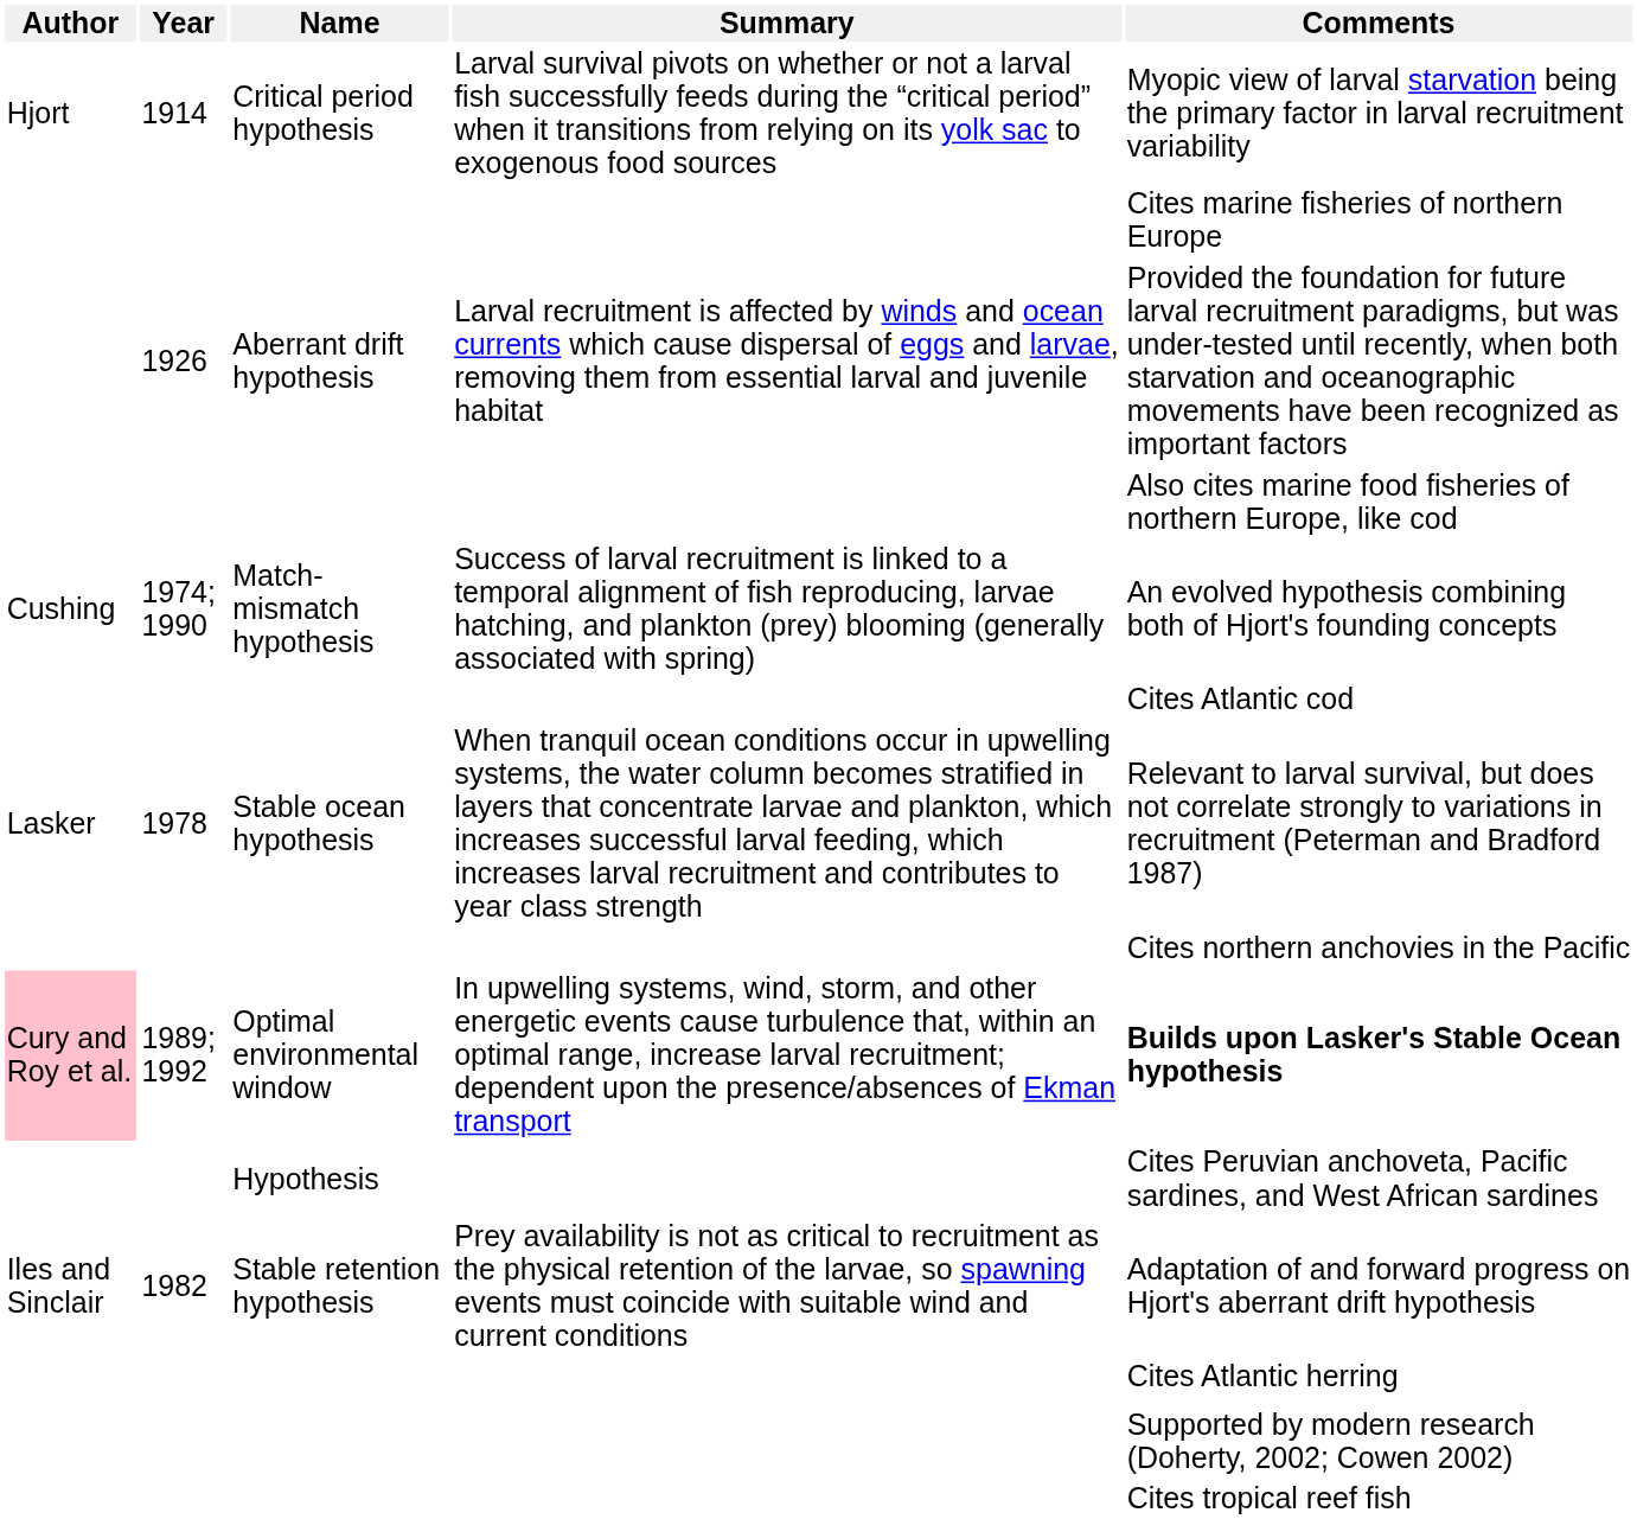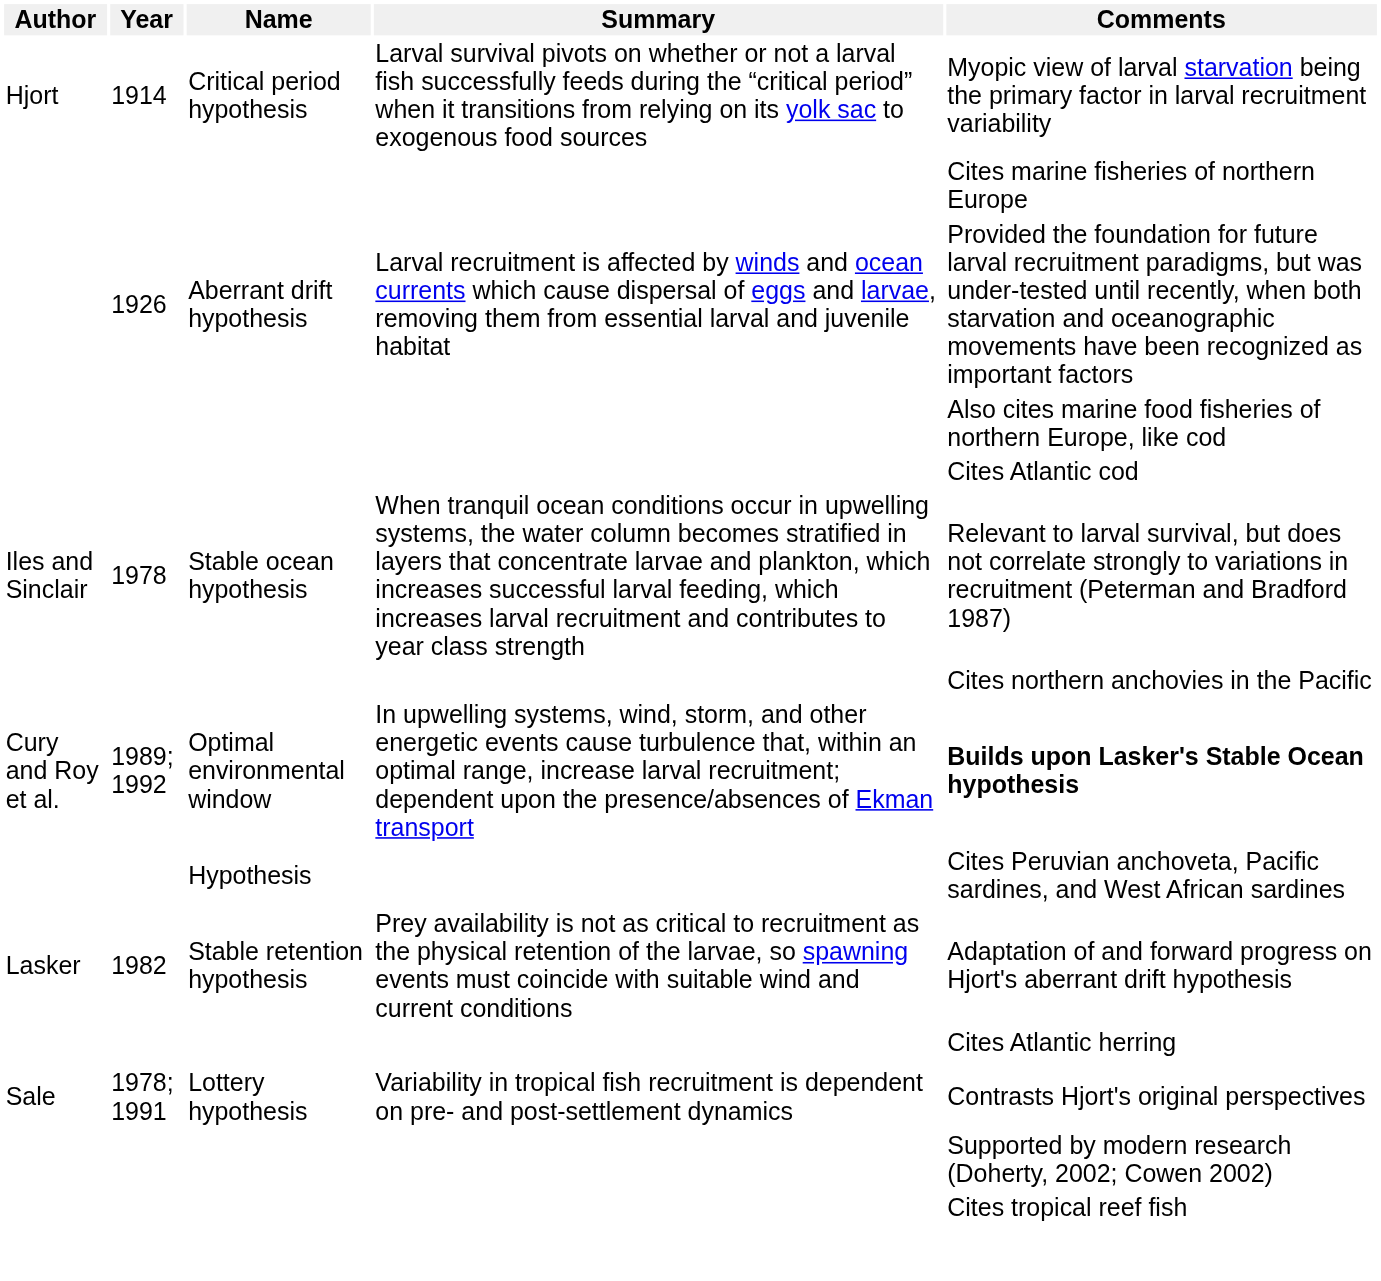 <table>
 <tr style="text-align:center; background:#f0f0f0;">
 <td><strong>Author</strong></td>
 <td><strong>Year</strong></td>
 <td><strong>Name</strong></td>
 <td><strong>Summary</strong></td>
 <td><strong>Comments</strong></td>
 </tr>
 <tr>
 <td>Hjort</td>
 <td>1914</td>
 <td>Critical period hypothesis</td>
 <td>Larval survival pivots on whether or not a larval fish successfully feeds during the “critical period” when it transitions from relying on its <a href='#'>yolk sac</a> to exogenous food sources</td>
 <td>Myopic view of larval <a href='#'>starvation</a> being the primary factor in larval recruitment variability</td>
 </tr>
 <tr>
 <td></td>
 <td></td>
 <td></td>
 <td></td>
 <td>Cites marine fisheries of northern Europe</td>
 </tr>
 <tr>
 <td></td>
 <td>1926</td>
 <td>Aberrant drift hypothesis</td>
 <td>Larval recruitment is affected by <a href='#'>winds</a> and <a href='#'>ocean currents</a> which cause dispersal of <a href='#'>eggs</a> and <a href='#'>larvae</a>, removing them from essential larval and juvenile habitat</td>
 <td>Provided the foundation for future larval recruitment paradigms, but was under-tested until recently, when both starvation and oceanographic movements have been recognized as important factors</td>
 </tr>
 <tr>
 <td></td>
 <td></td>
 <td></td>
 <td></td>
 <td>Also cites marine food fisheries of northern Europe, like cod</td>
 </tr>
 <tr>
-<td>Cushing</td>
-<td>1974; 1990</td>
-<td>Match-mismatch hypothesis</td>
-<td>Success of larval recruitment is linked to a temporal alignment of fish reproducing, larvae hatching, and plankton (prey) blooming (generally associated with spring)</td>
-<td>An evolved hypothesis combining both of Hjort's founding concepts</td>
-</tr>
-<tr>
 <td></td>
 <td></td>
 <td></td>
 <td></td>
 <td>Cites Atlantic cod</td>
 </tr>
 <tr>
-<td>Lasker</td>
+<td>Iles and Sinclair</td>
 <td>1978</td>
 <td>Stable ocean hypothesis</td>
 <td>When tranquil ocean conditions occur in upwelling systems, the water column becomes stratified in layers that concentrate larvae and plankton, which increases successful larval feeding, which increases larval recruitment and contributes to year class strength</td>
 <td>Relevant to larval survival, but does not correlate strongly to variations in recruitment (Peterman and Bradford 1987)</td>
 </tr>
 <tr>
 <td></td>
 <td></td>
 <td></td>
 <td></td>
 <td>Cites northern anchovies in the Pacific</td>
 </tr>
 <tr>
-<td style="background: pink;">Cury and Roy et al.</td>
+<td>Cury and Roy et al.</td>
 <td>1989; 1992</td>
 <td>Optimal environmental window</td>
 <td>In upwelling systems, wind, storm, and other energetic events cause turbulence that, within an optimal range, increase larval recruitment; dependent upon the presence/absences of <a href='#'>Ekman transport</a></td>
 <td><strong>Builds upon Lasker's Stable Ocean hypothesis</strong></td>
 </tr>
 <tr>
 <td></td>
 <td></td>
 <td>Hypothesis</td>
 <td></td>
 <td>Cites Peruvian anchoveta, Pacific sardines, and West African sardines</td>
 </tr>
 <tr>
-<td>Iles and Sinclair</td>
+<td>Lasker</td>
 <td>1982</td>
 <td>Stable retention hypothesis</td>
 <td>Prey availability is not as critical to recruitment as the physical retention of the larvae, so <a href='#'>spawning</a> events must coincide with suitable wind and current conditions</td>
 <td>Adaptation of and forward progress on Hjort's aberrant drift hypothesis</td>
 </tr>
 <tr>
 <td></td>
 <td></td>
 <td></td>
 <td></td>
 <td>Cites Atlantic herring</td>
 </tr>
 <tr>
 <td></td>
 <td></td>
 <td></td>
 <td></td>
 <td></td>
 </tr>
 <tr>
+<td>Sale</td>
+<td>1978; 1991</td>
+<td>Lottery hypothesis</td>
+<td>Variability in tropical fish recruitment is dependent on pre- and post-settlement dynamics</td>
+<td>Contrasts Hjort's original perspectives</td>
+</tr>
+<tr>
 <td></td>
 <td></td>
 <td></td>
 <td></td>
 <td>Supported by modern research (Doherty, 2002; Cowen 2002)</td>
 </tr>
 <tr>
 <td></td>
 <td></td>
 <td></td>
 <td></td>
 <td>Cites tropical reef fish</td>
 </tr>
 </table>
